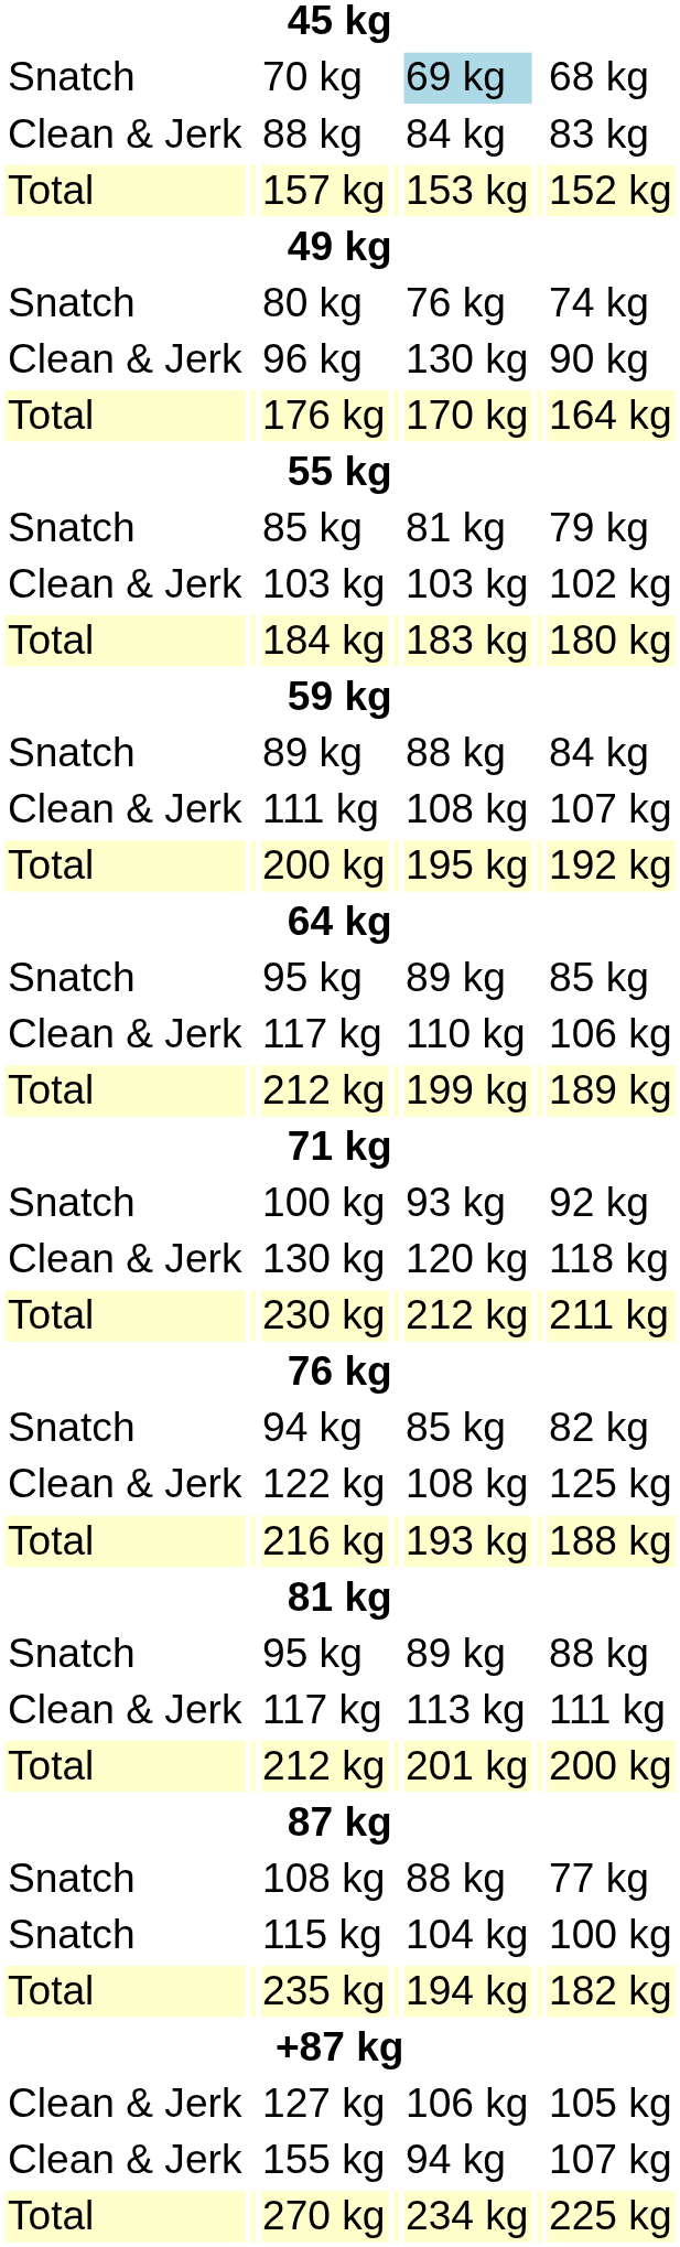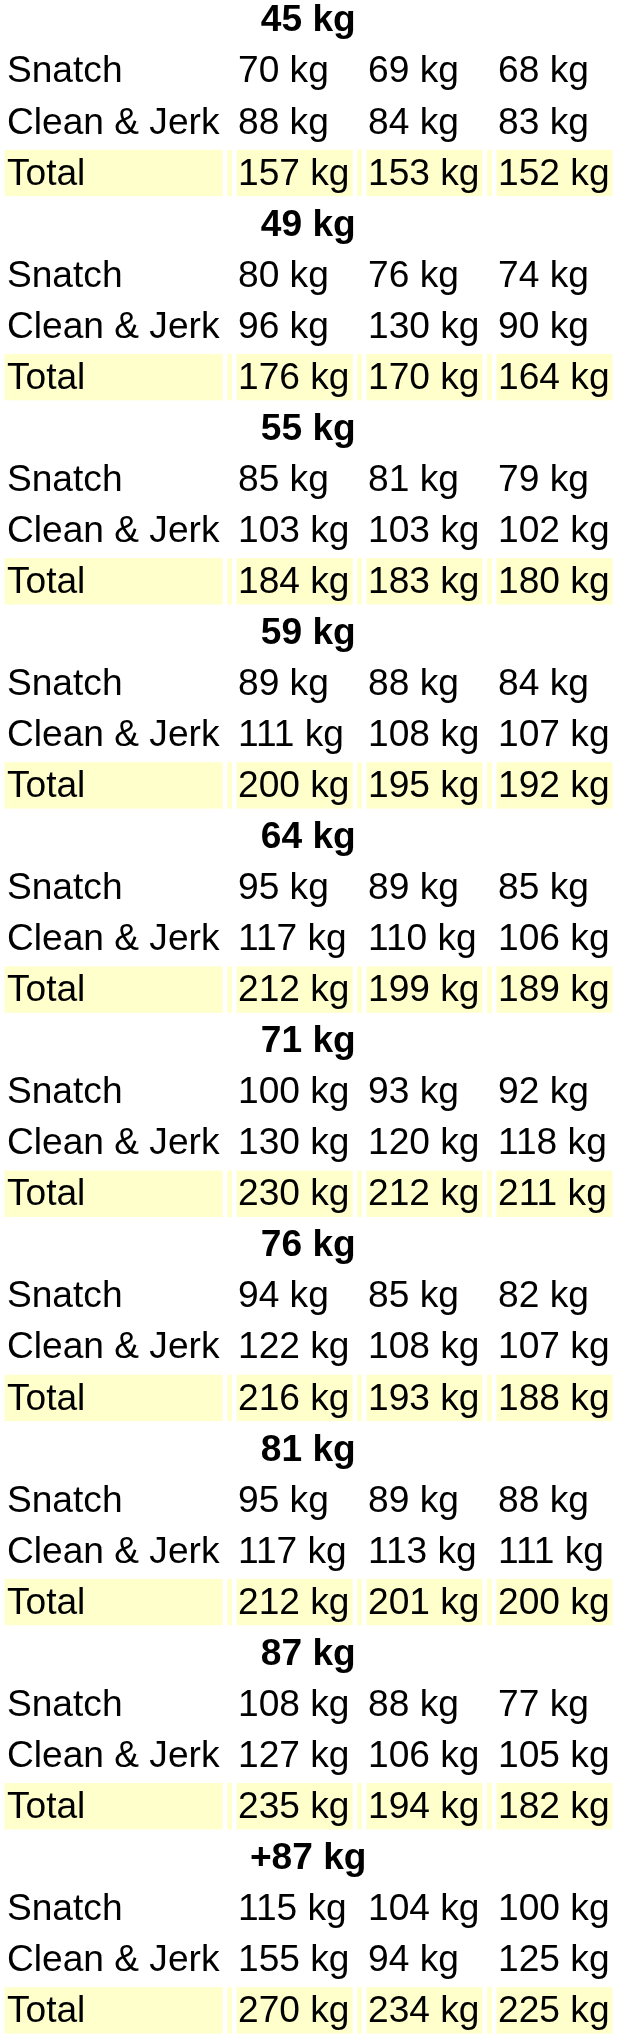 <table>
 <tr>
 <th colspan=7>45 kg</th>
 </tr>
 <tr>
 <td>Snatch</td>
 <td></td>
 <td>70 kg</td>
 <td></td>
-<td style="background: lightblue;">69 kg</td>
+<td>69 kg</td>
 <td></td>
 <td>68 kg</td>
 </tr>
 <tr>
 <td>Clean & Jerk</td>
 <td></td>
 <td>88 kg</td>
 <td></td>
 <td>84 kg</td>
 <td></td>
 <td>83 kg</td>
 </tr>
 <tr bgcolor=ffffcc>
 <td>Total</td>
 <td></td>
 <td>157 kg</td>
 <td></td>
 <td>153 kg</td>
 <td></td>
 <td>152 kg</td>
 </tr>
 <tr>
 <th colspan=7>49 kg</th>
 </tr>
 <tr>
 <td>Snatch</td>
 <td></td>
 <td>80 kg</td>
 <td></td>
 <td>76 kg</td>
 <td></td>
 <td>74 kg</td>
 </tr>
 <tr>
 <td>Clean & Jerk</td>
 <td></td>
 <td>96 kg</td>
 <td></td>
 <td>130 kg</td>
 <td></td>
 <td>90 kg</td>
 </tr>
 <tr bgcolor=ffffcc>
 <td>Total</td>
 <td></td>
 <td>176 kg</td>
 <td></td>
 <td>170 kg</td>
 <td></td>
 <td>164 kg</td>
 </tr>
 <tr>
 <th colspan=7>55 kg</th>
 </tr>
 <tr>
 <td>Snatch</td>
 <td></td>
 <td>85 kg</td>
 <td></td>
 <td>81 kg</td>
 <td></td>
 <td>79 kg</td>
 </tr>
 <tr>
 <td>Clean & Jerk</td>
 <td></td>
 <td>103 kg</td>
 <td></td>
 <td>103 kg</td>
 <td></td>
 <td>102 kg</td>
 </tr>
 <tr bgcolor=ffffcc>
 <td>Total</td>
 <td></td>
 <td>184 kg</td>
 <td></td>
 <td>183 kg</td>
 <td></td>
 <td>180 kg</td>
 </tr>
 <tr>
 <th colspan=7>59 kg</th>
 </tr>
 <tr>
 <td>Snatch</td>
 <td></td>
 <td>89 kg</td>
 <td></td>
 <td>88 kg</td>
 <td></td>
 <td>84 kg</td>
 </tr>
 <tr>
 <td>Clean & Jerk</td>
 <td></td>
 <td>111 kg</td>
 <td></td>
 <td>108 kg</td>
 <td></td>
 <td>107 kg</td>
 </tr>
 <tr bgcolor=ffffcc>
 <td>Total</td>
 <td></td>
 <td>200 kg</td>
 <td></td>
 <td>195 kg</td>
 <td></td>
 <td>192 kg</td>
 </tr>
 <tr>
 <th colspan=7>64 kg</th>
 </tr>
 <tr>
 <td>Snatch</td>
 <td></td>
 <td>95 kg</td>
 <td></td>
 <td>89 kg</td>
 <td></td>
 <td>85 kg</td>
 </tr>
 <tr>
 <td>Clean & Jerk</td>
 <td></td>
 <td>117 kg</td>
 <td></td>
 <td>110 kg</td>
 <td></td>
 <td>106 kg</td>
 </tr>
 <tr bgcolor=ffffcc>
 <td>Total</td>
 <td></td>
 <td>212 kg</td>
 <td></td>
 <td>199 kg</td>
 <td></td>
 <td>189 kg</td>
 </tr>
 <tr>
 <th colspan=7>71 kg</th>
 </tr>
 <tr>
 <td>Snatch</td>
 <td></td>
 <td>100 kg</td>
 <td></td>
 <td>93 kg</td>
 <td></td>
 <td>92 kg</td>
 </tr>
 <tr>
 <td>Clean & Jerk</td>
 <td></td>
 <td>130 kg</td>
 <td></td>
 <td>120 kg</td>
 <td></td>
 <td>118 kg</td>
 </tr>
 <tr bgcolor=ffffcc>
 <td>Total</td>
 <td></td>
 <td>230 kg</td>
 <td></td>
 <td>212 kg</td>
 <td></td>
 <td>211 kg</td>
 </tr>
 <tr>
 <th colspan=7>76 kg</th>
 </tr>
 <tr>
 <td>Snatch</td>
 <td></td>
 <td>94 kg</td>
 <td></td>
 <td>85 kg</td>
 <td></td>
 <td>82 kg</td>
 </tr>
 <tr>
 <td>Clean & Jerk</td>
 <td></td>
 <td>122 kg</td>
 <td></td>
 <td>108 kg</td>
 <td></td>
-<td>125 kg</td>
+<td>107 kg</td>
 </tr>
 <tr bgcolor=ffffcc>
 <td>Total</td>
 <td></td>
 <td>216 kg</td>
 <td></td>
 <td>193 kg</td>
 <td></td>
 <td>188 kg</td>
 </tr>
 <tr>
 <th colspan=7>81 kg</th>
 </tr>
 <tr>
 <td>Snatch</td>
 <td></td>
 <td>95 kg</td>
 <td></td>
 <td>89 kg</td>
 <td></td>
 <td>88 kg</td>
 </tr>
 <tr>
 <td>Clean & Jerk</td>
 <td></td>
 <td>117 kg</td>
 <td></td>
 <td>113 kg</td>
 <td></td>
 <td>111 kg</td>
 </tr>
 <tr bgcolor=ffffcc>
 <td>Total</td>
 <td></td>
 <td>212 kg</td>
 <td></td>
 <td>201 kg</td>
 <td></td>
 <td>200 kg</td>
 </tr>
 <tr>
 <th colspan=7>87 kg</th>
 </tr>
 <tr>
 <td>Snatch</td>
 <td></td>
 <td>108 kg</td>
 <td></td>
 <td>88 kg</td>
 <td></td>
 <td>77 kg</td>
 </tr>
 <tr>
-<td>Snatch</td>
+<td>Clean & Jerk</td>
 <td></td>
-<td>115 kg</td>
+<td>127 kg</td>
 <td></td>
-<td>104 kg</td>
+<td>106 kg</td>
 <td></td>
-<td>100 kg</td>
+<td>105 kg</td>
 </tr>
 <tr bgcolor=ffffcc>
 <td>Total</td>
 <td></td>
 <td>235 kg</td>
 <td></td>
 <td>194 kg</td>
 <td></td>
 <td>182 kg</td>
 </tr>
 <tr>
 <th colspan=7>+87 kg</th>
 </tr>
 <tr>
-<td>Clean & Jerk</td>
+<td>Snatch</td>
 <td></td>
-<td>127 kg</td>
+<td>115 kg</td>
 <td></td>
-<td>106 kg</td>
+<td>104 kg</td>
 <td></td>
-<td>105 kg</td>
+<td>100 kg</td>
 </tr>
 <tr>
 <td>Clean & Jerk</td>
 <td></td>
 <td>155 kg</td>
 <td></td>
 <td>94 kg</td>
 <td></td>
-<td>107 kg</td>
+<td>125 kg</td>
 </tr>
 <tr bgcolor=ffffcc>
 <td>Total</td>
 <td></td>
 <td>270 kg</td>
 <td></td>
 <td>234 kg</td>
 <td></td>
 <td>225 kg</td>
 </tr>
 </table>
